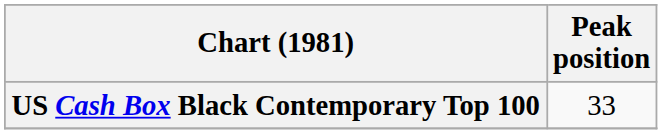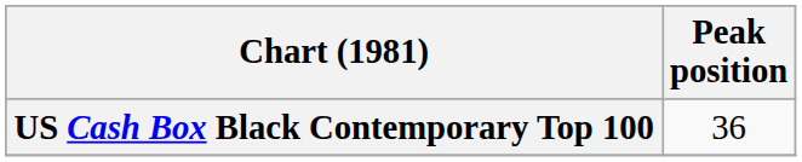 <table class="wikitable sortable plainrowheaders" style="text-align:center">
 <tr>
 <th scope="col">Chart (1981)</th>
 <th scope="col">Peak<br>position</th>
 </tr>
 <tr>
 <th scope="row">US <em><a href='#'>Cash Box</a></em> Black Contemporary Top 100</th>
-<td>33</td>
+<td>36</td>
 </tr>
 <tr>
 </tr>
 </table>
